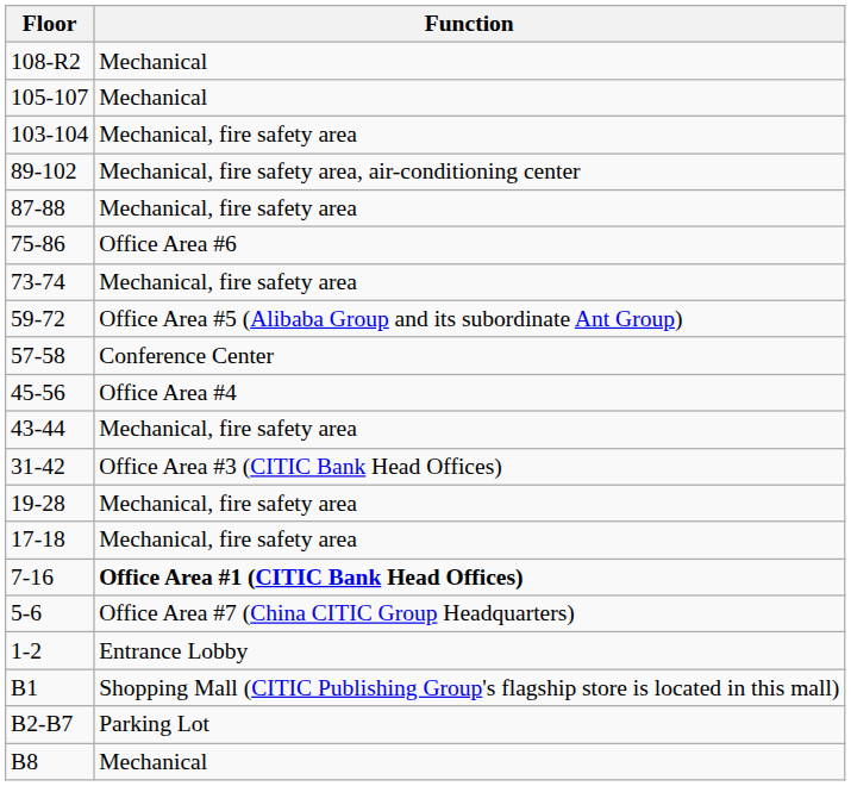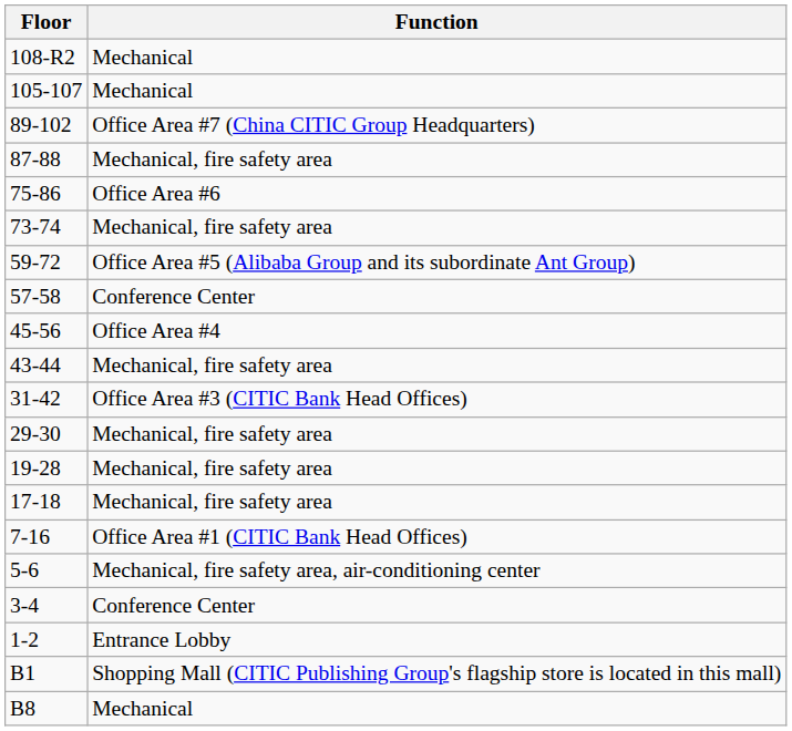 <table class="wikitable">
 <tr>
 <th>Floor</th>
 <th>Function</th>
 </tr>
 <tr>
 <td>108-R2</td>
 <td>Mechanical</td>
 </tr>
 <tr>
 <td>105-107</td>
 <td>Mechanical</td>
 </tr>
 <tr>
-<td>103-104</td>
-<td>Mechanical, fire safety area</td>
-</tr>
-<tr>
 <td>89-102</td>
-<td>Mechanical, fire safety area, air-conditioning center</td>
+<td>Office Area #7 (<a href='#'>China CITIC Group</a> Headquarters)</td>
 </tr>
 <tr>
 <td>87-88</td>
 <td>Mechanical, fire safety area</td>
 </tr>
 <tr>
 <td>75-86</td>
 <td>Office Area #6</td>
 </tr>
 <tr>
 <td>73-74</td>
 <td>Mechanical, fire safety area</td>
 </tr>
 <tr>
 <td>59-72</td>
 <td>Office Area #5 (<a href='#'>Alibaba Group</a> and its subordinate <a href='#'>Ant Group</a>)</td>
 </tr>
 <tr>
 <td>57-58</td>
 <td>Conference Center</td>
 </tr>
 <tr>
 <td>45-56</td>
 <td>Office Area #4</td>
 </tr>
 <tr>
 <td>43-44</td>
 <td>Mechanical, fire safety area</td>
 </tr>
 <tr>
 <td>31-42</td>
 <td>Office Area #3 (<a href='#'>CITIC Bank</a> Head Offices)</td>
 </tr>
 <tr>
+<td>29-30</td>
+<td>Mechanical, fire safety area</td>
+</tr>
+<tr>
 <td>19-28</td>
 <td>Mechanical, fire safety area</td>
 </tr>
 <tr>
 <td>17-18</td>
 <td>Mechanical, fire safety area</td>
 </tr>
 <tr>
 <td>7-16</td>
-<td><strong>Office Area #1 (<a href='#'>CITIC Bank</a> Head Offices)</strong></td>
+<td>Office Area #1 (<a href='#'>CITIC Bank</a> Head Offices)</td>
 </tr>
 <tr>
 <td>5-6</td>
-<td>Office Area #7 (<a href='#'>China CITIC Group</a> Headquarters)</td>
+<td>Mechanical, fire safety area, air-conditioning center</td>
+</tr>
+<tr>
+<td>3-4</td>
+<td>Conference Center</td>
 </tr>
 <tr>
 <td>1-2</td>
 <td>Entrance Lobby</td>
 </tr>
 <tr>
 <td>B1</td>
 <td>Shopping Mall (<a href='#'>CITIC Publishing Group</a>'s flagship store is located in this mall)</td>
 </tr>
 <tr>
-<td>B2-B7</td>
-<td>Parking Lot</td>
-</tr>
-<tr>
 <td>B8</td>
 <td>Mechanical</td>
 </tr>
 </table>
